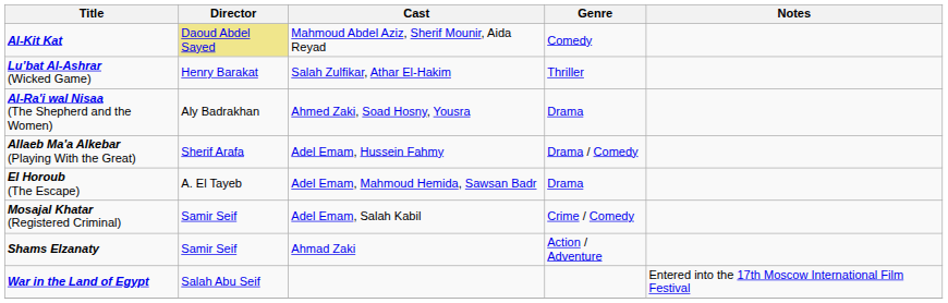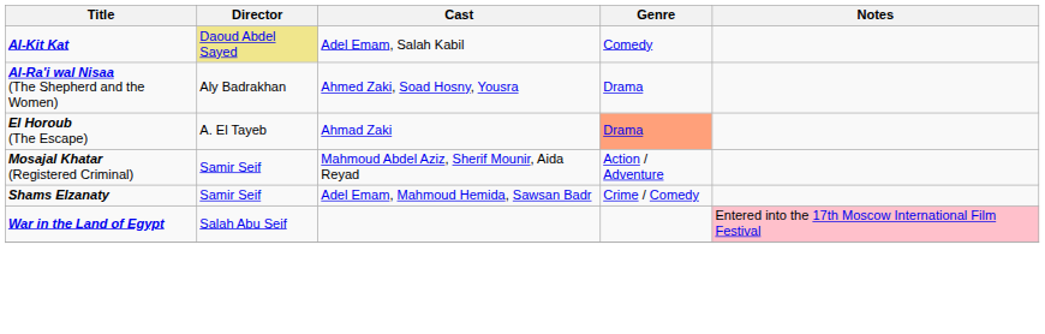 <table class="wikitable">
 <tr>
 <th>Title</th>
 <th>Director</th>
 <th>Cast</th>
 <th>Genre</th>
 <th>Notes</th>
 </tr>
 <tr>
 <td><strong><em><a href='#'>Al-Kit Kat</a></em></strong></td>
 <td style="background: khaki;"><a href='#'>Daoud Abdel Sayed</a></td>
-<td><a href='#'>Mahmoud Abdel Aziz</a>, <a href='#'>Sherif Mounir</a>, Aida Reyad</td>
+<td><a href='#'>Adel Emam</a>, Salah Kabil</td>
 <td><a href='#'>Comedy</a></td>
-<td></td>
-</tr>
-<tr>
-<td><strong><em><a href='#'>Lu’bat Al-Ashrar</a></em></strong><br>(Wicked Game)</td>
-<td><a href='#'>Henry Barakat</a></td>
-<td><a href='#'>Salah Zulfikar</a>, <a href='#'>Athar El-Hakim</a></td>
-<td><a href='#'>Thriller</a></td>
 <td></td>
 </tr>
 <tr>
 <td><strong><em><a href='#'>Al-Ra'i wal Nisaa</a></em></strong><br>(The Shepherd and the Women)</td>
 <td>Aly Badrakhan</td>
 <td><a href='#'>Ahmed Zaki</a>, <a href='#'>Soad Hosny</a>, <a href='#'>Yousra</a></td>
 <td><a href='#'>Drama</a></td>
 <td></td>
 </tr>
 <tr>
-<td><strong><em>Allaeb Ma'a Alkebar</em></strong><br>(Playing With the Great)</td>
-<td><a href='#'>Sherif Arafa</a></td>
-<td><a href='#'>Adel Emam</a>, <a href='#'>Hussein Fahmy</a></td>
-<td><a href='#'>Drama</a> / <a href='#'>Comedy</a></td>
-<td></td>
-</tr>
-<tr>
 <td><strong><em>El Horoub</em></strong><br>(The Escape)</td>
 <td>A. El Tayeb</td>
-<td><a href='#'>Adel Emam</a>, <a href='#'>Mahmoud Hemida</a>, <a href='#'>Sawsan Badr</a></td>
-<td><a href='#'>Drama</a></td>
+<td><a href='#'>Ahmad Zaki</a></td>
+<td style="background: lightsalmon;"><a href='#'>Drama</a></td>
 <td></td>
 </tr>
 <tr>
 <td><strong><em>Mosajal Khatar</em></strong><br>(Registered Criminal)</td>
 <td><a href='#'>Samir Seif</a></td>
-<td><a href='#'>Adel Emam</a>, Salah Kabil</td>
-<td><a href='#'>Crime</a> / <a href='#'>Comedy</a></td>
+<td><a href='#'>Mahmoud Abdel Aziz</a>, <a href='#'>Sherif Mounir</a>, Aida Reyad</td>
+<td><a href='#'>Action</a> / <a href='#'>Adventure</a></td>
 <td></td>
 </tr>
 <tr>
 <td><strong><em>Shams Elzanaty</em></strong></td>
 <td><a href='#'>Samir Seif</a></td>
-<td><a href='#'>Ahmad Zaki</a></td>
-<td><a href='#'>Action</a> / <a href='#'>Adventure</a></td>
+<td><a href='#'>Adel Emam</a>, <a href='#'>Mahmoud Hemida</a>, <a href='#'>Sawsan Badr</a></td>
+<td><a href='#'>Crime</a> / <a href='#'>Comedy</a></td>
 <td></td>
 </tr>
 <tr>
 <td><strong><em><a href='#'>War in the Land of Egypt</a></em></strong></td>
 <td><a href='#'>Salah Abu Seif</a></td>
 <td></td>
 <td></td>
-<td>Entered into the <a href='#'>17th Moscow International Film Festival</a></td>
+<td style="background: pink;">Entered into the <a href='#'>17th Moscow International Film Festival</a></td>
 </tr>
 <tr>
 </tr>
 </table>
